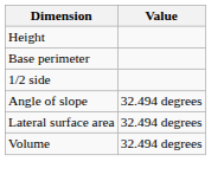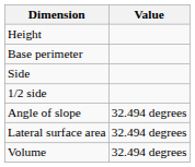 <table class="wikitable">
 <tr>
 <th>Dimension</th>
 <th>Value</th>
 </tr>
 <tr>
 <td>Height</td>
 <td></td>
 </tr>
 <tr>
 <td>Base perimeter</td>
+<td></td>
+</tr>
+<tr>
+<td>Side</td>
 <td></td>
 </tr>
 <tr>
 <td>1/2 side</td>
 <td></td>
 </tr>
 <tr>
 <td>Angle of slope</td>
 <td>32.494 degrees</td>
 </tr>
 <tr>
 <td>Lateral surface area</td>
 <td>32.494 degrees</td>
 </tr>
 <tr>
 <td>Volume</td>
 <td>32.494 degrees</td>
 </tr>
 </table>
